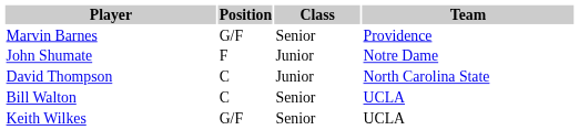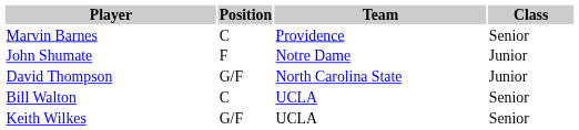 <table style="width:600px" "border:'1' 'solid' 'gray'">
 <tr>
 <th bgcolor="#CCCCCC" style="width:40%">Player</th>
 <th bgcolor="#CCCCCC" style="width:4%">Position</th>
+<th bgcolor="#CCCCCC" style="width:40%">Team</th>
 <th bgcolor="#CCCCCC" style="width:16%">Class</th>
-<th bgcolor="#CCCCCC" style="width:40%">Team</th>
 </tr>
 <tr>
 <td><a href='#'>Marvin Barnes</a></td>
-<td>G/F</td>
+<td>C</td>
+<td><a href='#'>Providence</a></td>
 <td>Senior</td>
-<td><a href='#'>Providence</a></td>
 </tr>
 <tr>
 <td><a href='#'>John Shumate</a></td>
 <td>F</td>
+<td><a href='#'>Notre Dame</a></td>
 <td>Junior</td>
-<td><a href='#'>Notre Dame</a></td>
 </tr>
 <tr>
 <td><a href='#'>David Thompson</a></td>
-<td>C</td>
+<td>G/F</td>
+<td><a href='#'>North Carolina State</a></td>
 <td>Junior</td>
-<td><a href='#'>North Carolina State</a></td>
 </tr>
 <tr>
 <td><a href='#'>Bill Walton</a></td>
 <td>C</td>
+<td><a href='#'>UCLA</a></td>
 <td>Senior</td>
-<td><a href='#'>UCLA</a></td>
 </tr>
 <tr>
 <td><a href='#'>Keith Wilkes</a></td>
 <td>G/F</td>
+<td>UCLA</td>
 <td>Senior</td>
-<td>UCLA</td>
 </tr>
 </table>
